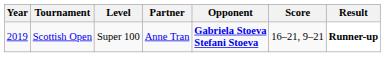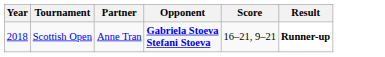 <table class="sortable wikitable" style="font-size: 90%;">
 <tr>
 <th>Year</th>
 <th>Tournament</th>
-<th>Level</th>
 <th>Partner</th>
 <th>Opponent</th>
 <th>Score</th>
 <th>Result</th>
 </tr>
 <tr>
-<td align="center"><a href='#'>2019</a></td>
+<td align="center"><a href='#'>2018</a></td>
 <td align="left"><a href='#'>Scottish Open</a></td>
-<td align="left">Super 100</td>
 <td align="left"> <a href='#'>Anne Tran</a></td>
 <td align="left"><strong> <a href='#'>Gabriela Stoeva</a><br> <a href='#'>Stefani Stoeva</a></strong></td>
 <td align="left">16–21, 9–21</td>
 <td style="text-align:left; background:white"> <strong>Runner-up</strong></td>
 </tr>
 </table>
